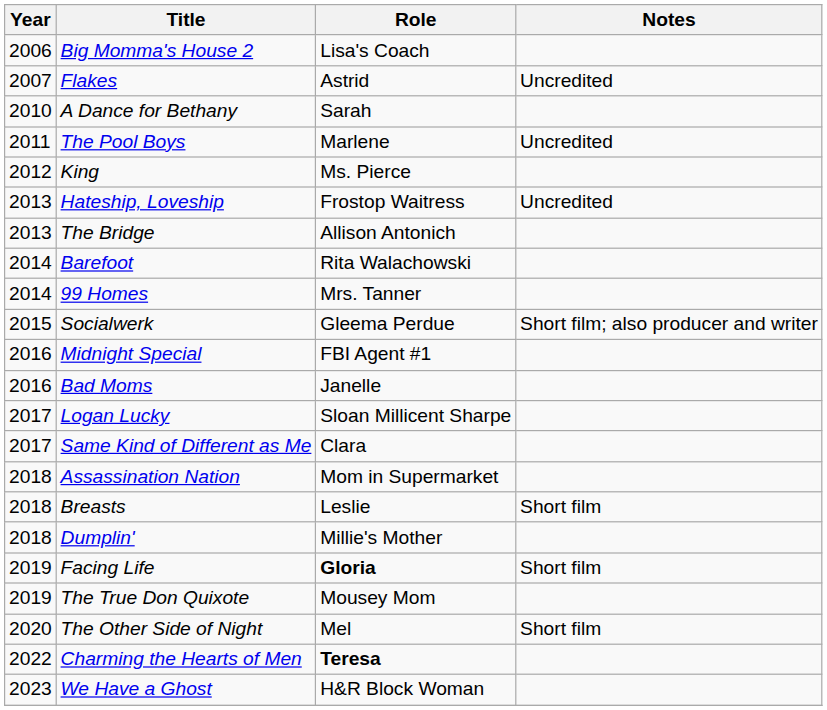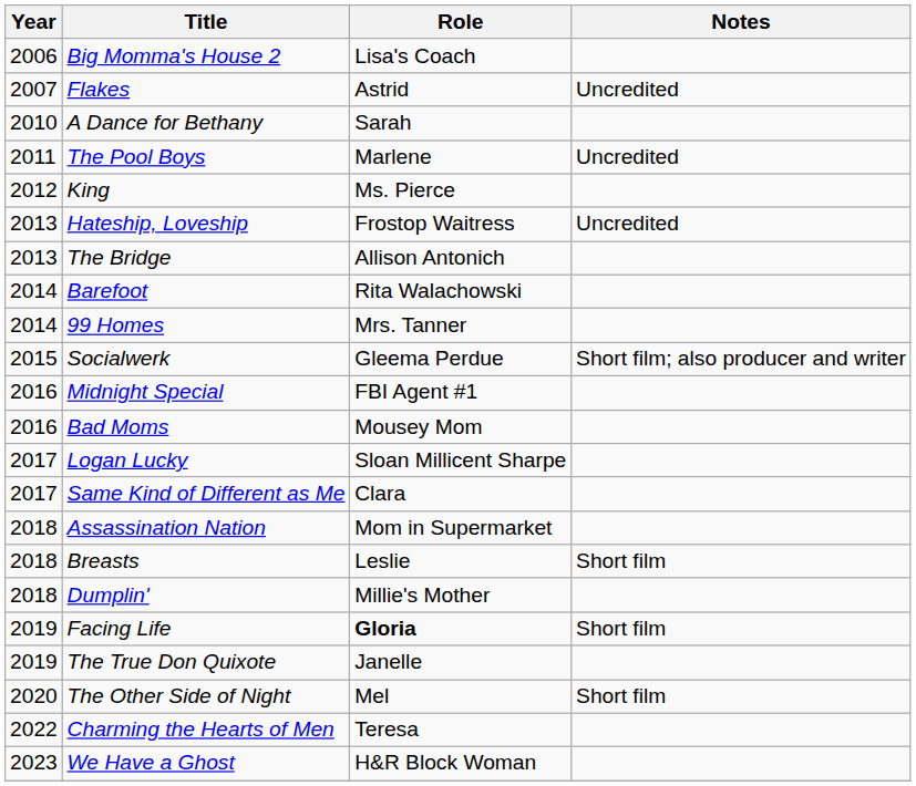 <table class="wikitable">
 <tr>
 <th>Year</th>
 <th>Title</th>
 <th>Role</th>
 <th>Notes</th>
 </tr>
 <tr>
 <td>2006</td>
 <td><em><a href='#'>Big Momma's House 2</a></em></td>
 <td>Lisa's Coach</td>
 <td></td>
 </tr>
 <tr>
 <td>2007</td>
 <td><em><a href='#'>Flakes</a></em></td>
 <td>Astrid</td>
 <td>Uncredited</td>
 </tr>
 <tr>
 <td>2010</td>
 <td><em>A Dance for Bethany</em></td>
 <td>Sarah</td>
 <td></td>
 </tr>
 <tr>
 <td>2011</td>
 <td><em><a href='#'>The Pool Boys</a></em></td>
 <td>Marlene</td>
 <td>Uncredited</td>
 </tr>
 <tr>
 <td>2012</td>
 <td><em>King</em></td>
 <td>Ms. Pierce</td>
 <td></td>
 </tr>
 <tr>
 <td>2013</td>
 <td><em><a href='#'>Hateship, Loveship</a></em></td>
 <td>Frostop Waitress</td>
 <td>Uncredited</td>
 </tr>
 <tr>
 <td>2013</td>
 <td><em>The Bridge</em></td>
 <td>Allison Antonich</td>
 <td></td>
 </tr>
 <tr>
 <td>2014</td>
 <td><em><a href='#'>Barefoot</a></em></td>
 <td>Rita Walachowski</td>
 <td></td>
 </tr>
 <tr>
 <td>2014</td>
 <td><em><a href='#'>99 Homes</a></em></td>
 <td>Mrs. Tanner</td>
 <td></td>
 </tr>
 <tr>
 <td>2015</td>
 <td><em>Socialwerk</em></td>
 <td>Gleema Perdue</td>
 <td>Short film; also producer and writer</td>
 </tr>
 <tr>
 <td>2016</td>
 <td><em><a href='#'>Midnight Special</a></em></td>
 <td>FBI Agent #1</td>
 <td></td>
 </tr>
 <tr>
 <td>2016</td>
 <td><em><a href='#'>Bad Moms</a></em></td>
-<td>Janelle</td>
+<td>Mousey Mom</td>
 <td></td>
 </tr>
 <tr>
 <td>2017</td>
 <td><em><a href='#'>Logan Lucky</a></em></td>
 <td>Sloan Millicent Sharpe</td>
 <td></td>
 </tr>
 <tr>
 <td>2017</td>
 <td><em><a href='#'>Same Kind of Different as Me</a></em></td>
 <td>Clara</td>
 <td></td>
 </tr>
 <tr>
 <td>2018</td>
 <td><em><a href='#'>Assassination Nation</a></em></td>
 <td>Mom in Supermarket</td>
 <td></td>
 </tr>
 <tr>
 <td>2018</td>
 <td><em>Breasts</em></td>
 <td>Leslie</td>
 <td>Short film</td>
 </tr>
 <tr>
 <td>2018</td>
 <td><em><a href='#'>Dumplin'</a></em></td>
 <td>Millie's Mother</td>
 <td></td>
 </tr>
 <tr>
 <td>2019</td>
 <td><em>Facing Life</em></td>
 <td><strong>Gloria</strong></td>
 <td>Short film</td>
 </tr>
 <tr>
 <td>2019</td>
 <td><em>The True Don Quixote</em></td>
-<td>Mousey Mom</td>
+<td>Janelle</td>
 <td></td>
 </tr>
 <tr>
 <td>2020</td>
 <td><em>The Other Side of Night</em></td>
 <td>Mel</td>
 <td>Short film</td>
 </tr>
 <tr>
 <td>2022</td>
 <td><em><a href='#'>Charming the Hearts of Men</a></em></td>
-<td><strong>Teresa</strong></td>
+<td>Teresa</td>
 <td></td>
 </tr>
 <tr>
 <td>2023</td>
 <td><em><a href='#'>We Have a Ghost</a></em></td>
 <td>H&R Block Woman</td>
 <td></td>
 </tr>
 <tr>
 </tr>
 </table>
